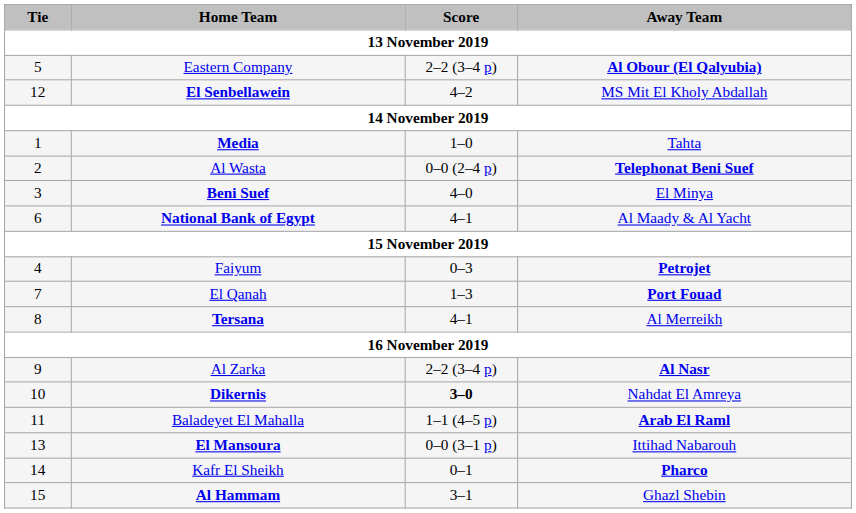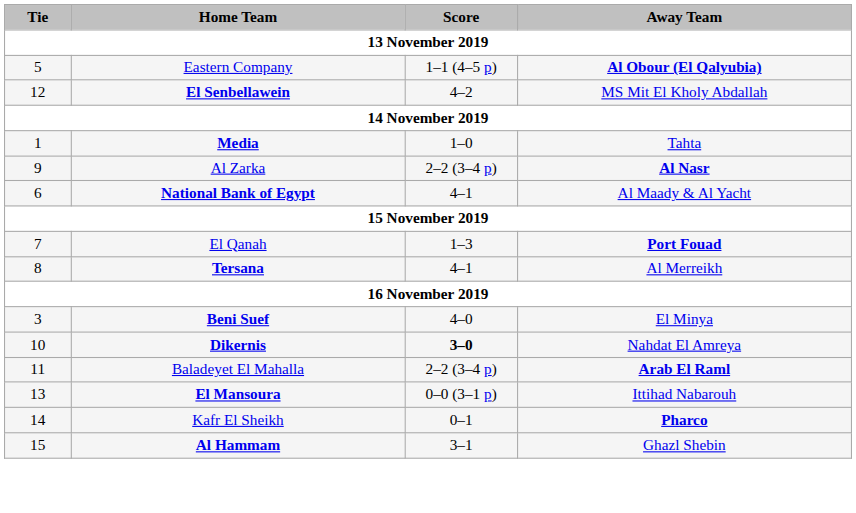 <table class="wikitable" style="width: 800px; height:50px; background:WhiteSmoke; text-align:center; font-size:90%">
 <tr>
 <td scope="col" style="width:  7.25%; background:silver;"><strong>Tie</strong></td>
 <td scope="col" style="width: 36.50%; background:silver;"><strong>Home Team</strong></td>
 <td scope="col" style="width: 12.25%; background:silver;"><strong>Score</strong></td>
 <td scope="col" style="width: 36.50%; background:silver;"><strong>Away Team</strong></td>
 </tr>
 <tr>
 <td colspan=4 style= background:White><strong>13 November 2019</strong></td>
 </tr>
 <tr>
 <td>5</td>
 <td><a href='#'>Eastern Company</a></td>
-<td>2–2 (3–4 <a href='#'>p</a>)</td>
+<td>1–1 (4–5 <a href='#'>p</a>)</td>
 <td><strong><a href='#'>Al Obour (El Qalyubia)</a></strong></td>
 </tr>
 <tr>
 <td>12</td>
 <td><strong><a href='#'>El Senbellawein</a></strong></td>
 <td>4–2</td>
 <td><a href='#'>MS Mit El Kholy Abdallah</a></td>
 </tr>
 <tr>
 <td colspan=4 style= background:White><strong>14 November 2019</strong></td>
 </tr>
 <tr>
 <td>1</td>
 <td><strong><a href='#'>Media</a></strong></td>
 <td>1–0</td>
 <td><a href='#'>Tahta</a></td>
 </tr>
 <tr>
-<td>2</td>
-<td><a href='#'>Al Wasta</a></td>
-<td>0–0 (2–4 <a href='#'>p</a>)</td>
-<td><strong><a href='#'>Telephonat Beni Suef</a></strong></td>
-</tr>
-<tr>
-<td>3</td>
-<td><strong><a href='#'>Beni Suef</a></strong></td>
-<td>4–0</td>
-<td><a href='#'>El Minya</a></td>
+<td>9</td>
+<td><a href='#'>Al Zarka</a></td>
+<td>2–2 (3–4 <a href='#'>p</a>)</td>
+<td><strong><a href='#'>Al Nasr</a></strong></td>
 </tr>
 <tr>
 <td>6</td>
 <td><strong><a href='#'>National Bank of Egypt</a></strong></td>
 <td>4–1</td>
 <td><a href='#'>Al Maady & Al Yacht</a></td>
 </tr>
 <tr>
 <td colspan=4 style= background:White><strong>15 November 2019</strong></td>
-</tr>
-<tr>
-<td>4</td>
-<td><a href='#'>Faiyum</a></td>
-<td>0–3</td>
-<td><strong><a href='#'>Petrojet</a></strong></td>
 </tr>
 <tr>
 <td>7</td>
 <td><a href='#'>El Qanah</a></td>
 <td>1–3</td>
 <td><strong><a href='#'>Port Fouad</a></strong></td>
 </tr>
 <tr>
 <td>8</td>
 <td><strong><a href='#'>Tersana</a></strong></td>
 <td>4–1</td>
 <td><a href='#'>Al Merreikh</a></td>
 </tr>
 <tr>
 <td colspan=4 style= background:White><strong>16 November 2019</strong></td>
 </tr>
 <tr>
-<td>9</td>
-<td><a href='#'>Al Zarka</a></td>
-<td>2–2 (3–4 <a href='#'>p</a>)</td>
-<td><strong><a href='#'>Al Nasr</a></strong></td>
+<td>3</td>
+<td><strong><a href='#'>Beni Suef</a></strong></td>
+<td>4–0</td>
+<td><a href='#'>El Minya</a></td>
 </tr>
 <tr>
 <td>10</td>
 <td><strong><a href='#'>Dikernis</a></strong></td>
 <td><strong>3–0</strong></td>
 <td><a href='#'>Nahdat El Amreya</a></td>
 </tr>
 <tr>
 <td>11</td>
 <td><a href='#'>Baladeyet El Mahalla</a></td>
-<td>1–1 (4–5 <a href='#'>p</a>)</td>
+<td>2–2 (3–4 <a href='#'>p</a>)</td>
 <td><strong><a href='#'>Arab El Raml</a></strong></td>
 </tr>
 <tr>
 <td>13</td>
 <td><strong><a href='#'>El Mansoura</a></strong></td>
 <td>0–0 (3–1 <a href='#'>p</a>)</td>
 <td><a href='#'>Ittihad Nabarouh</a></td>
 </tr>
 <tr>
 <td>14</td>
 <td><a href='#'>Kafr El Sheikh</a></td>
 <td>0–1</td>
 <td><strong><a href='#'>Pharco</a></strong></td>
 </tr>
 <tr>
 <td>15</td>
 <td><strong><a href='#'>Al Hammam</a></strong></td>
 <td>3–1</td>
 <td><a href='#'>Ghazl Shebin</a></td>
 </tr>
 </table>
